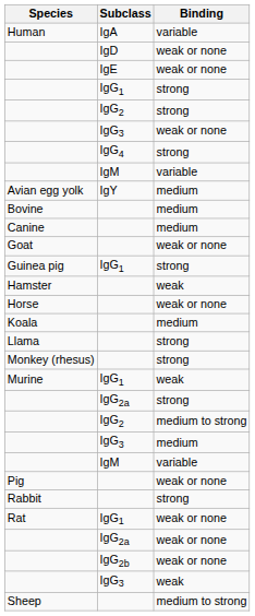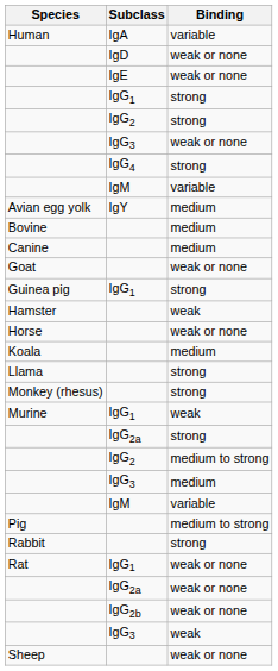 <table class="wikitable">
 <tr>
 <th>Species</th>
 <th>Subclass</th>
 <th>Binding</th>
 </tr>
 <tr>
 <td>Human</td>
 <td>IgA</td>
 <td>variable</td>
 </tr>
 <tr>
 <td></td>
 <td>IgD</td>
 <td>weak or none</td>
 </tr>
 <tr>
 <td></td>
 <td>IgE</td>
 <td>weak or none</td>
 </tr>
 <tr>
 <td></td>
 <td>IgG<sub>1</sub></td>
 <td>strong</td>
 </tr>
 <tr>
 <td></td>
 <td>IgG<sub>2</sub></td>
 <td>strong</td>
 </tr>
 <tr>
 <td></td>
 <td>IgG<sub>3</sub></td>
 <td>weak or none</td>
 </tr>
 <tr>
 <td></td>
 <td>IgG<sub>4</sub></td>
 <td>strong</td>
 </tr>
 <tr>
 <td></td>
 <td>IgM</td>
 <td>variable</td>
 </tr>
 <tr>
 <td>Avian egg yolk</td>
 <td>IgY</td>
 <td>medium</td>
 </tr>
 <tr>
 <td>Bovine</td>
 <td></td>
 <td>medium</td>
 </tr>
 <tr>
 <td>Canine</td>
 <td></td>
 <td>medium</td>
 </tr>
 <tr>
 <td>Goat</td>
 <td></td>
 <td>weak or none</td>
 </tr>
 <tr>
 <td>Guinea pig</td>
 <td>IgG<sub>1</sub></td>
 <td>strong</td>
 </tr>
 <tr>
 <td>Hamster</td>
 <td></td>
 <td>weak</td>
 </tr>
 <tr>
 <td>Horse</td>
 <td></td>
 <td>weak or none</td>
 </tr>
 <tr>
 <td>Koala</td>
 <td></td>
 <td>medium</td>
 </tr>
 <tr>
 <td>Llama</td>
 <td></td>
 <td>strong</td>
 </tr>
 <tr>
 <td>Monkey (rhesus)</td>
 <td></td>
 <td>strong</td>
 </tr>
 <tr>
 <td>Murine</td>
 <td>IgG<sub>1</sub></td>
 <td>weak</td>
 </tr>
 <tr>
 <td></td>
 <td>IgG<sub>2a</sub></td>
 <td>strong</td>
 </tr>
 <tr>
 <td></td>
 <td>IgG<sub>2</sub></td>
 <td>medium to strong</td>
 </tr>
 <tr>
 <td></td>
 <td>IgG<sub>3</sub></td>
 <td>medium</td>
 </tr>
 <tr>
 <td></td>
 <td>IgM</td>
 <td>variable</td>
 </tr>
 <tr>
 <td>Pig</td>
 <td></td>
-<td>weak or none</td>
+<td>medium to strong</td>
 </tr>
 <tr>
 <td>Rabbit</td>
 <td></td>
 <td>strong</td>
 </tr>
 <tr>
 <td>Rat</td>
 <td>IgG<sub>1</sub></td>
 <td>weak or none</td>
 </tr>
 <tr>
 <td></td>
 <td>IgG<sub>2a</sub></td>
 <td>weak or none</td>
 </tr>
 <tr>
 <td></td>
 <td>IgG<sub>2b</sub></td>
 <td>weak or none</td>
 </tr>
 <tr>
 <td></td>
 <td>IgG<sub>3</sub></td>
 <td>weak</td>
 </tr>
 <tr>
 <td>Sheep</td>
 <td></td>
-<td>medium to strong</td>
+<td>weak or none</td>
 </tr>
 </table>
